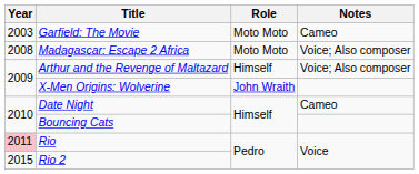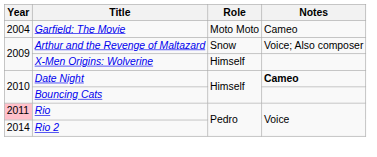 <table class="wikitable sortable">
 <tr>
 <th>Year</th>
 <th>Title</th>
 <th>Role</th>
 <th class="unsortable">Notes</th>
 </tr>
 <tr>
-<td>2003</td>
+<td>2004</td>
 <td><em><a href='#'>Garfield: The Movie</a></em></td>
 <td>Moto Moto</td>
 <td>Cameo</td>
 </tr>
 <tr>
-<td>2008</td>
-<td><em><a href='#'>Madagascar: Escape 2 Africa</a></em></td>
-<td>Moto Moto</td>
-<td>Voice; Also composer</td>
-</tr>
-<tr>
 <td rowspan="2">2009</td>
 <td><em><a href='#'>Arthur and the Revenge of Maltazard</a></em></td>
-<td>Himself</td>
+<td>Snow</td>
 <td>Voice; Also composer</td>
 </tr>
 <tr>
 <td><em><a href='#'>X-Men Origins: Wolverine</a></em></td>
-<td><a href='#'>John Wraith</a></td>
+<td>Himself</td>
 <td></td>
 </tr>
 <tr>
 <td rowspan="2">2010</td>
 <td><em><a href='#'>Date Night</a></em></td>
 <td rowspan="2">Himself</td>
-<td>Cameo</td>
+<td><strong>Cameo</strong></td>
 </tr>
 <tr>
 <td><em><a href='#'>Bouncing Cats</a></em></td>
 <td></td>
 </tr>
 <tr>
 <td style="background: pink;">2011</td>
 <td><em><a href='#'>Rio</a></em></td>
 <td rowspan="2">Pedro</td>
 <td rowspan="2">Voice</td>
 </tr>
 <tr>
-<td>2015</td>
+<td>2014</td>
 <td><em><a href='#'>Rio 2</a></em></td>
 </tr>
 </table>
